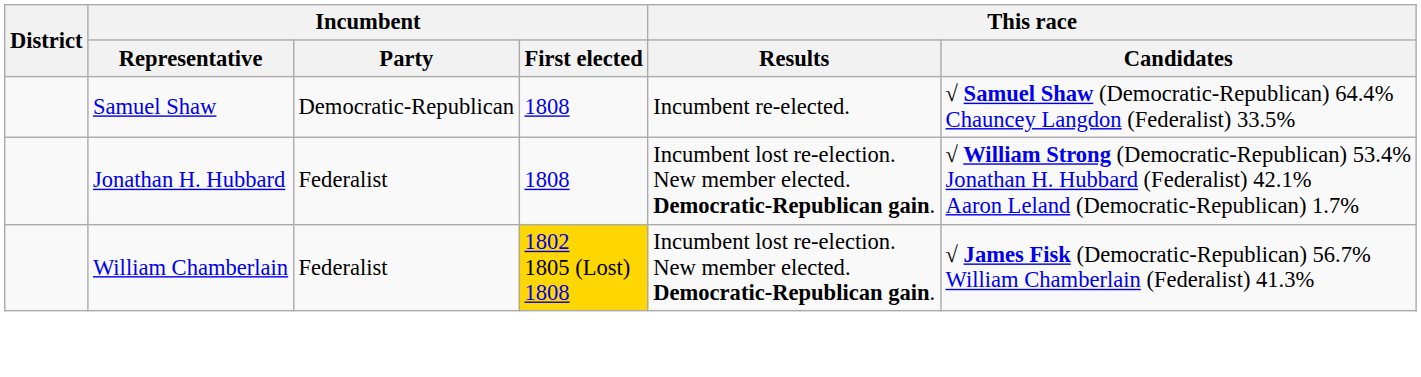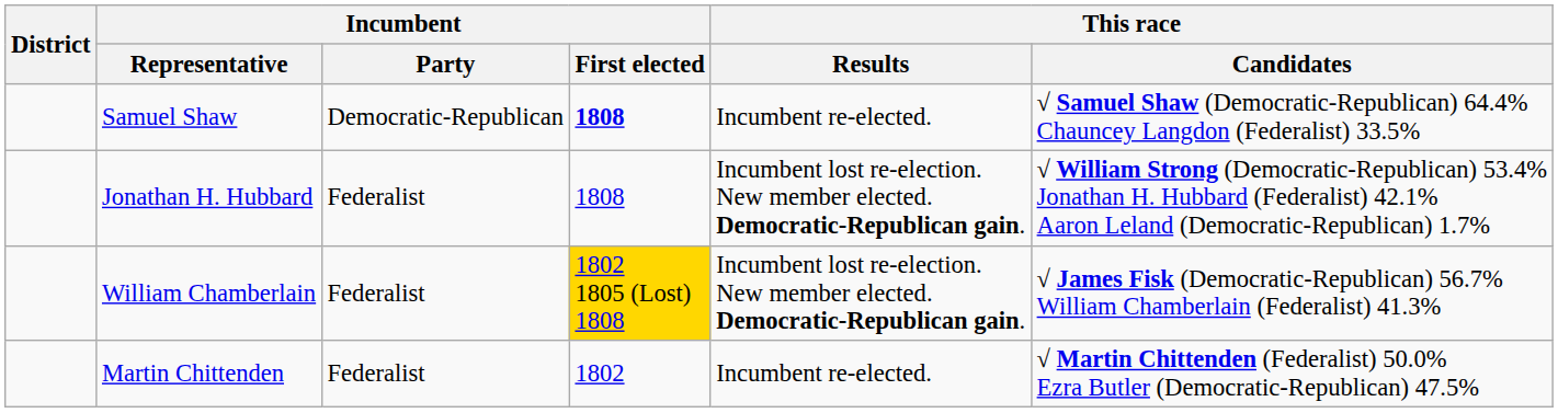 <table class=wikitable>
 <tr>
 <th rowspan=2>District</th>
 <th colspan=3>Incumbent</th>
 <th colspan=2>This race</th>
 </tr>
 <tr>
 <th>Representative</th>
 <th>Party</th>
 <th>First elected</th>
 <th>Results</th>
 <th>Candidates</th>
 </tr>
 <tr>
 <td></td>
 <td><a href='#'>Samuel Shaw</a></td>
 <td>Democratic-Republican</td>
-<td><a href='#'>1808</a></td>
+<td><strong><a href='#'>1808</a></strong></td>
 <td>Incumbent re-elected.</td>
 <td nowrap><strong>√ <a href='#'>Samuel Shaw</a></strong> (Democratic-Republican) 64.4%<br><a href='#'>Chauncey Langdon</a> (Federalist) 33.5%</td>
 </tr>
 <tr>
 <td></td>
 <td><a href='#'>Jonathan H. Hubbard</a></td>
 <td>Federalist</td>
 <td><a href='#'>1808</a></td>
 <td>Incumbent lost re-election.<br>New member elected.<br><strong>Democratic-Republican gain</strong>.</td>
 <td nowrap><strong>√ <a href='#'>William Strong</a></strong> (Democratic-Republican) 53.4%<br><a href='#'>Jonathan H. Hubbard</a> (Federalist) 42.1%<br><a href='#'>Aaron Leland</a> (Democratic-Republican) 1.7%</td>
 </tr>
 <tr>
 <td></td>
 <td><a href='#'>William Chamberlain</a></td>
 <td>Federalist</td>
 <td style="background: gold;"><a href='#'>1802</a><br>1805 (Lost)<br><a href='#'>1808</a></td>
 <td>Incumbent lost re-election.<br>New member elected.<br><strong>Democratic-Republican gain</strong>.</td>
 <td nowrap><strong>√ <a href='#'>James Fisk</a></strong> (Democratic-Republican) 56.7%<br><a href='#'>William Chamberlain</a> (Federalist) 41.3%</td>
 </tr>
+<tr>
+<td></td>
+<td><a href='#'>Martin Chittenden</a></td>
+<td>Federalist</td>
+<td><a href='#'>1802</a></td>
+<td>Incumbent re-elected.</td>
+<td nowrap><strong>√ <a href='#'>Martin Chittenden</a></strong> (Federalist) 50.0%<br><a href='#'>Ezra Butler</a> (Democratic-Republican) 47.5%</td>
+</tr>
 </table>
